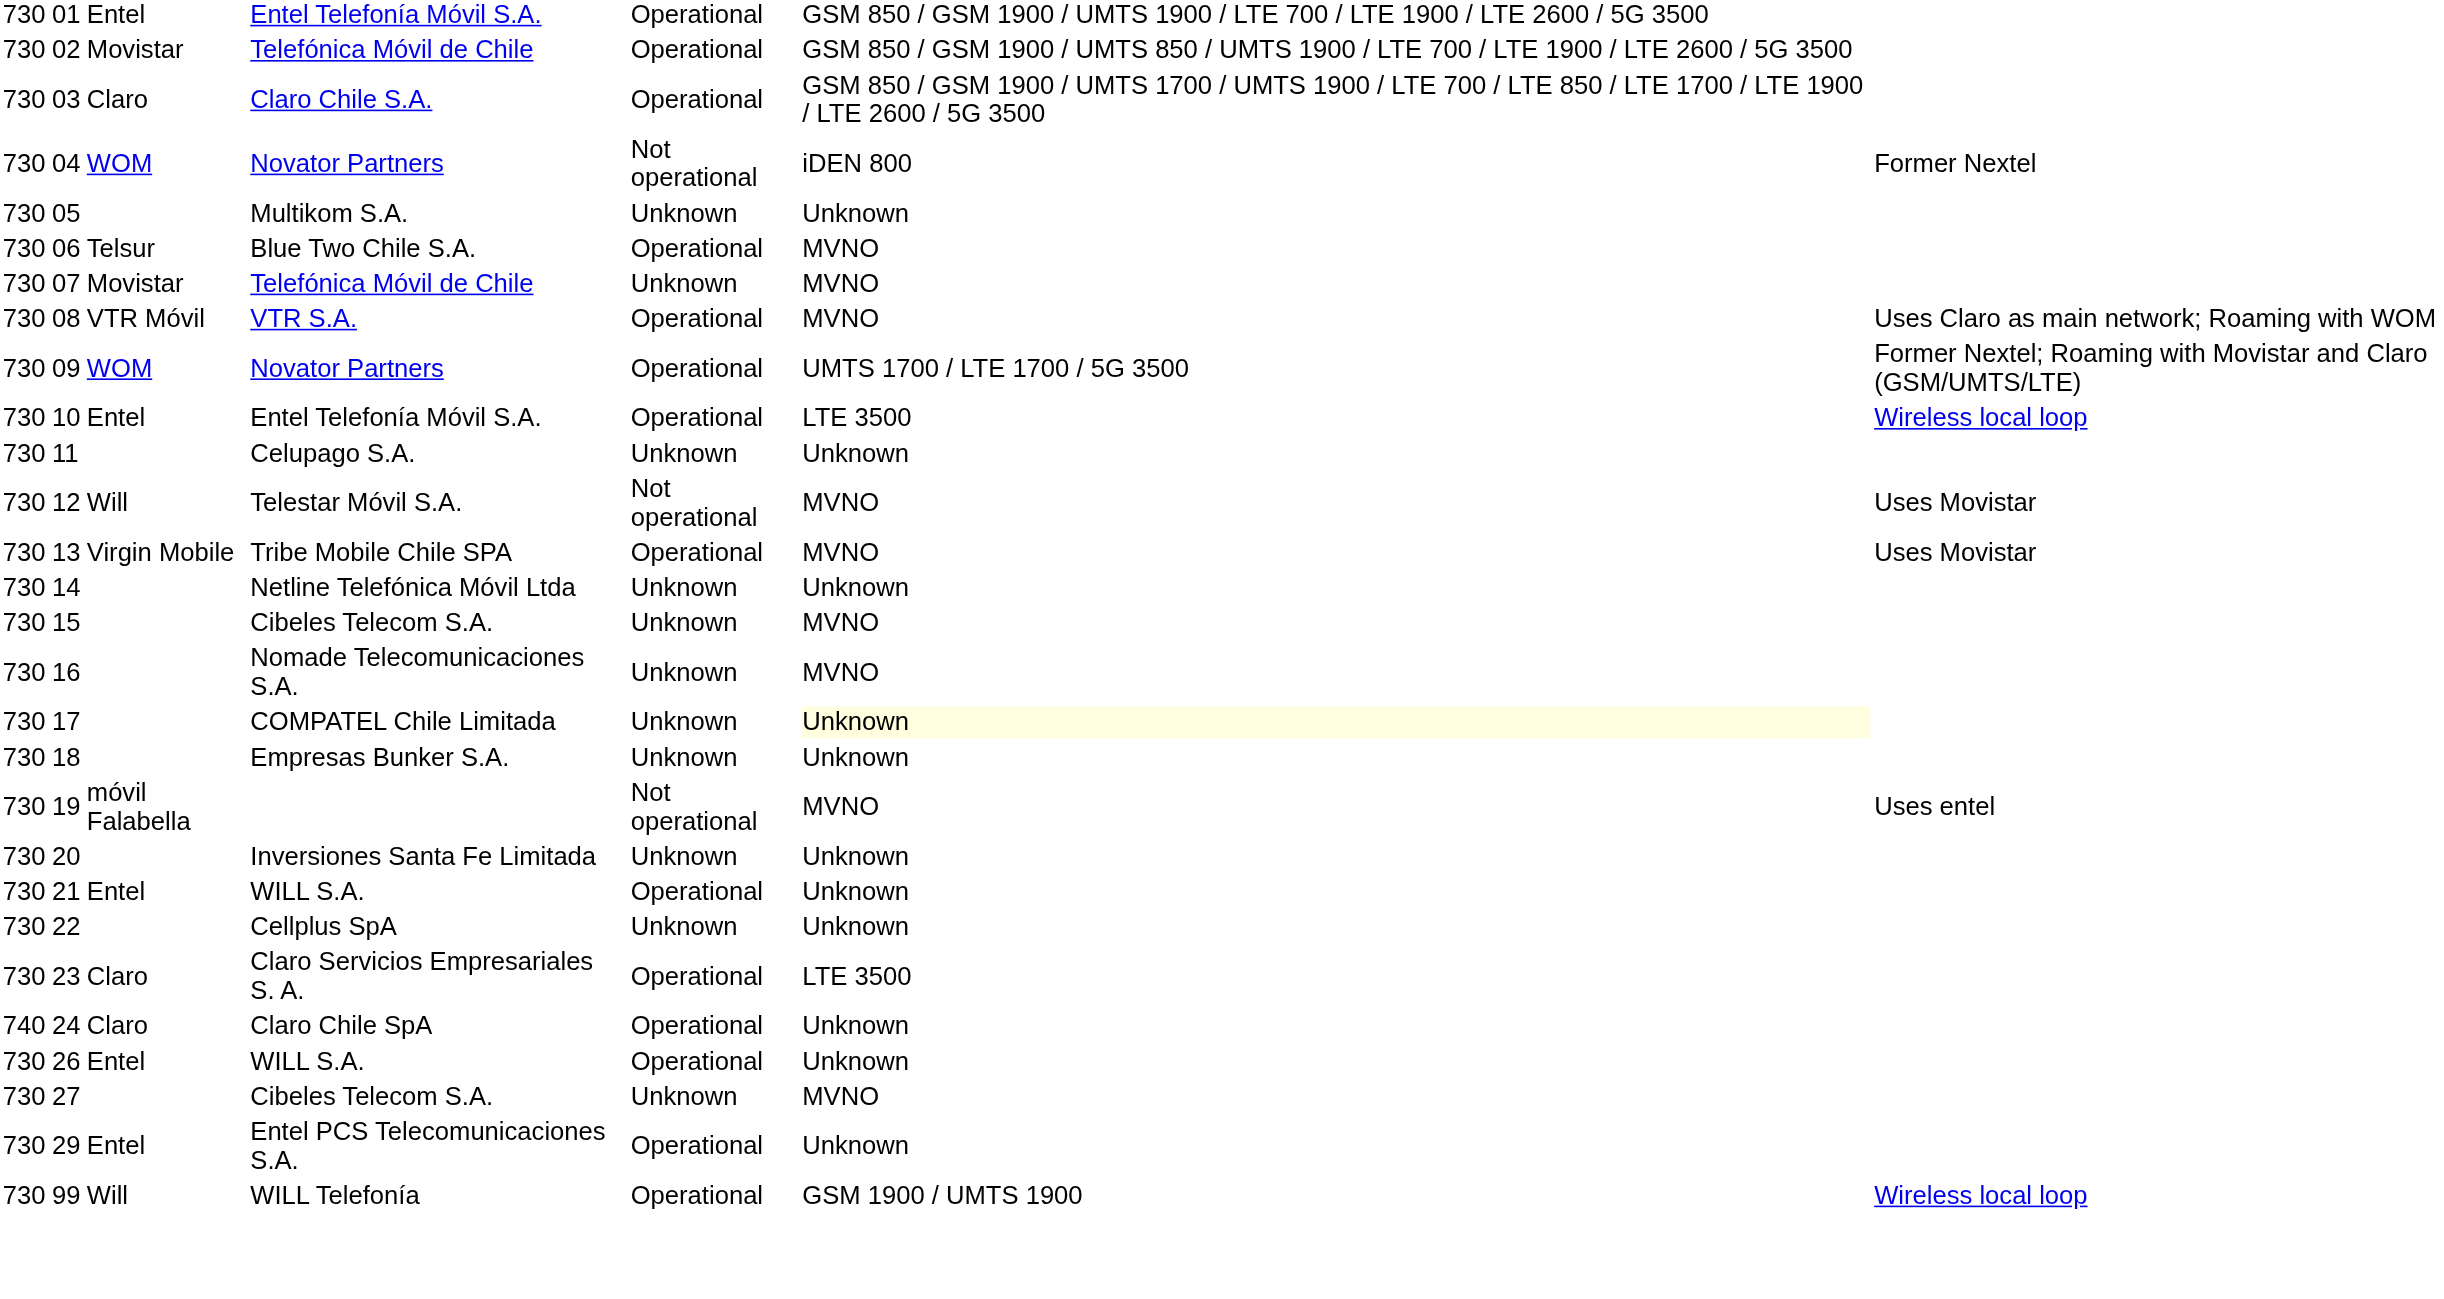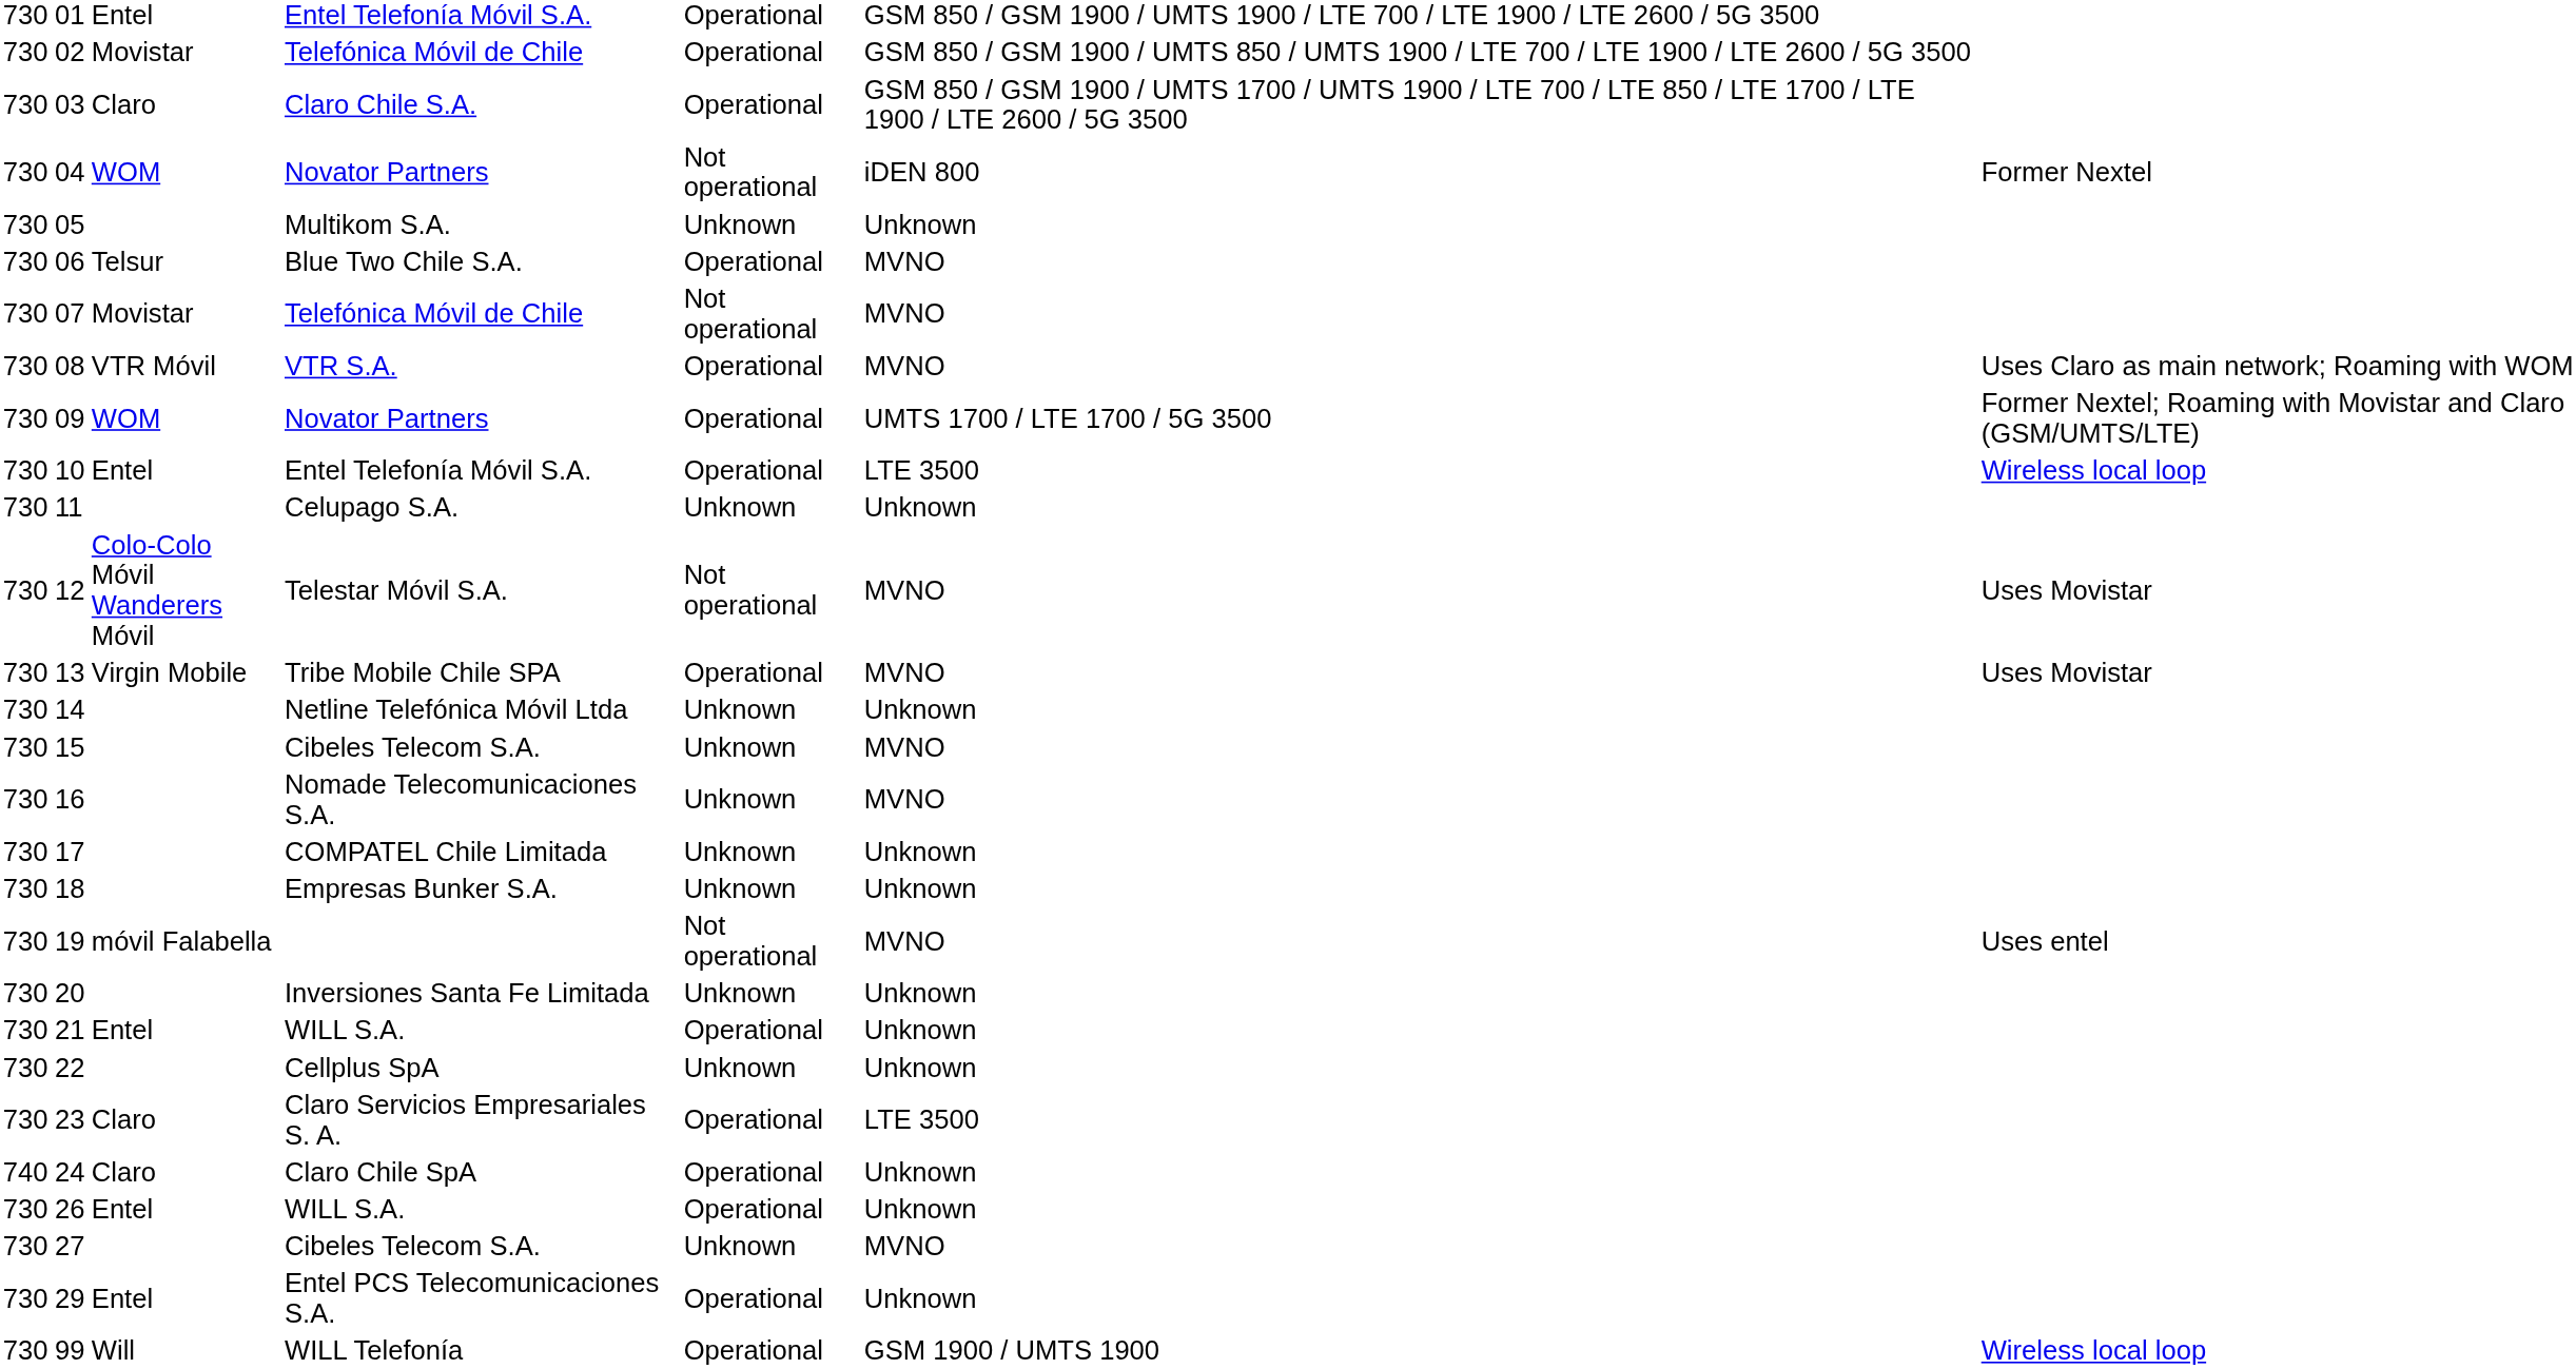 <table>
 <tr>
 <td>730</td>
 <td>01</td>
 <td>Entel</td>
 <td><a href='#'>Entel Telefonía Móvil S.A.</a></td>
 <td>Operational</td>
 <td>GSM 850 / GSM 1900 / UMTS 1900 / LTE 700 / LTE 1900 / LTE 2600 / 5G 3500</td>
 <td></td>
 </tr>
 <tr>
 <td>730</td>
 <td>02</td>
 <td>Movistar</td>
 <td><a href='#'>Telefónica Móvil de Chile</a></td>
 <td>Operational</td>
 <td>GSM 850 / GSM 1900 / UMTS 850 / UMTS 1900 / LTE 700 / LTE 1900 / LTE 2600 / 5G 3500</td>
 <td></td>
 </tr>
 <tr>
 <td>730</td>
 <td>03</td>
 <td>Claro</td>
 <td><a href='#'>Claro Chile S.A.</a></td>
 <td>Operational</td>
 <td>GSM 850 / GSM 1900 / UMTS 1700 / UMTS 1900 / LTE 700 / LTE 850 / LTE 1700 / LTE 1900 / LTE 2600 / 5G 3500</td>
 <td></td>
 </tr>
 <tr>
 <td>730</td>
 <td>04</td>
 <td><a href='#'>WOM</a></td>
 <td><a href='#'>Novator Partners</a></td>
 <td>Not operational</td>
 <td>iDEN 800</td>
 <td>Former Nextel</td>
 </tr>
 <tr>
 <td>730</td>
 <td>05</td>
 <td></td>
 <td>Multikom S.A.</td>
 <td>Unknown</td>
 <td>Unknown</td>
 <td></td>
 </tr>
 <tr>
 <td>730</td>
 <td>06</td>
 <td>Telsur</td>
 <td>Blue Two Chile S.A.</td>
 <td>Operational</td>
 <td>MVNO</td>
 <td></td>
 </tr>
 <tr>
 <td>730</td>
 <td>07</td>
 <td>Movistar</td>
 <td><a href='#'>Telefónica Móvil de Chile</a></td>
-<td>Unknown</td>
+<td>Not operational</td>
 <td>MVNO</td>
 <td></td>
 </tr>
 <tr>
 <td>730</td>
 <td>08</td>
 <td>VTR Móvil</td>
 <td><a href='#'>VTR S.A.</a></td>
 <td>Operational</td>
 <td>MVNO</td>
 <td>Uses Claro as main network; Roaming with WOM</td>
 </tr>
 <tr>
 <td>730</td>
 <td>09</td>
 <td><a href='#'>WOM</a></td>
 <td><a href='#'>Novator Partners</a></td>
 <td>Operational</td>
 <td>UMTS 1700 / LTE 1700 / 5G 3500</td>
 <td>Former Nextel; Roaming with Movistar and Claro (GSM/UMTS/LTE)</td>
 </tr>
 <tr>
 <td>730</td>
 <td>10</td>
 <td>Entel</td>
 <td>Entel Telefonía Móvil S.A.</td>
 <td>Operational</td>
 <td>LTE 3500</td>
 <td><a href='#'>Wireless local loop</a></td>
 </tr>
 <tr>
 <td>730</td>
 <td>11</td>
 <td></td>
 <td>Celupago S.A.</td>
 <td>Unknown</td>
 <td>Unknown</td>
 <td></td>
 </tr>
 <tr>
 <td>730</td>
 <td>12</td>
-<td>Will</td>
+<td><a href='#'>Colo-Colo</a> Móvil<br><a href='#'>Wanderers</a> Móvil</td>
 <td>Telestar Móvil S.A.</td>
 <td>Not operational</td>
 <td>MVNO</td>
 <td>Uses Movistar</td>
 </tr>
 <tr>
 <td>730</td>
 <td>13</td>
 <td>Virgin Mobile</td>
 <td>Tribe Mobile Chile SPA</td>
 <td>Operational</td>
 <td>MVNO</td>
 <td>Uses Movistar</td>
 </tr>
 <tr>
 <td>730</td>
 <td>14</td>
 <td></td>
 <td>Netline Telefónica Móvil Ltda</td>
 <td>Unknown</td>
 <td>Unknown</td>
 <td></td>
 </tr>
 <tr>
 <td>730</td>
 <td>15</td>
 <td></td>
 <td>Cibeles Telecom S.A.</td>
 <td>Unknown</td>
 <td>MVNO</td>
 <td></td>
 </tr>
 <tr>
 <td>730</td>
 <td>16</td>
 <td></td>
 <td>Nomade Telecomunicaciones S.A.</td>
 <td>Unknown</td>
 <td>MVNO</td>
 <td></td>
 </tr>
 <tr>
 <td>730</td>
 <td>17</td>
 <td></td>
 <td>COMPATEL Chile Limitada</td>
 <td>Unknown</td>
-<td style="background: lightyellow;">Unknown</td>
+<td>Unknown</td>
 <td></td>
 </tr>
 <tr>
 <td>730</td>
 <td>18</td>
 <td></td>
 <td>Empresas Bunker S.A.</td>
 <td>Unknown</td>
 <td>Unknown</td>
 <td></td>
 </tr>
 <tr>
 <td>730</td>
 <td>19</td>
 <td>móvil Falabella</td>
 <td></td>
 <td>Not operational</td>
 <td>MVNO</td>
 <td>Uses entel</td>
 </tr>
 <tr>
 <td>730</td>
 <td>20</td>
 <td></td>
 <td>Inversiones Santa Fe Limitada</td>
 <td>Unknown</td>
 <td>Unknown</td>
 <td></td>
 </tr>
 <tr>
 <td>730</td>
 <td>21</td>
 <td>Entel</td>
 <td>WILL S.A.</td>
 <td>Operational</td>
 <td>Unknown</td>
 <td></td>
 </tr>
 <tr>
 <td>730</td>
 <td>22</td>
 <td></td>
 <td>Cellplus SpA</td>
 <td>Unknown</td>
 <td>Unknown</td>
 <td></td>
 </tr>
 <tr>
 <td>730</td>
 <td>23</td>
 <td>Claro</td>
 <td>Claro Servicios Empresariales S. A.</td>
 <td>Operational</td>
 <td>LTE 3500</td>
 <td></td>
 </tr>
 <tr>
 <td>740</td>
 <td>24</td>
 <td>Claro</td>
 <td>Claro Chile SpA</td>
 <td>Operational</td>
 <td>Unknown</td>
 <td></td>
 </tr>
 <tr>
 <td>730</td>
 <td>26</td>
 <td>Entel</td>
 <td>WILL S.A.</td>
 <td>Operational</td>
 <td>Unknown</td>
 <td></td>
 </tr>
 <tr>
 <td>730</td>
 <td>27</td>
 <td></td>
 <td>Cibeles Telecom S.A.</td>
 <td>Unknown</td>
 <td>MVNO</td>
 <td></td>
 </tr>
 <tr>
 <td>730</td>
 <td>29</td>
 <td>Entel</td>
 <td>Entel PCS Telecomunicaciones S.A.</td>
 <td>Operational</td>
 <td>Unknown</td>
 <td></td>
 </tr>
 <tr>
 <td>730</td>
 <td>99</td>
 <td>Will</td>
 <td>WILL Telefonía</td>
 <td>Operational</td>
 <td>GSM 1900 / UMTS 1900</td>
 <td><a href='#'>Wireless local loop</a></td>
 </tr>
 </table>
